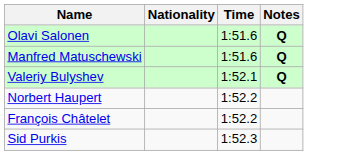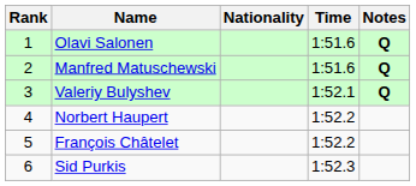 <table class="wikitable sortable" style="text-align:center">
 <tr>
+<th>Rank</th>
 <th>Name</th>
 <th>Nationality</th>
 <th>Time</th>
 <th>Notes</th>
 </tr>
 <tr bgcolor=ccffcc>
+<td>1</td>
 <td align=left><a href='#'>Olavi Salonen</a></td>
 <td align=left></td>
 <td>1:51.6</td>
 <td><strong>Q</strong></td>
 </tr>
 <tr bgcolor=ccffcc>
+<td>2</td>
 <td align=left><a href='#'>Manfred Matuschewski</a></td>
 <td align=left></td>
 <td>1:51.6</td>
 <td><strong>Q</strong></td>
 </tr>
 <tr bgcolor=ccffcc>
+<td>3</td>
 <td align=left><a href='#'>Valeriy Bulyshev</a></td>
 <td align=left></td>
 <td>1:52.1</td>
 <td><strong>Q</strong></td>
 </tr>
 <tr>
+<td>4</td>
 <td align=left><a href='#'>Norbert Haupert</a></td>
 <td align=left></td>
 <td>1:52.2</td>
 <td></td>
 </tr>
 <tr>
+<td>5</td>
 <td align=left><a href='#'>François Châtelet</a></td>
 <td align=left></td>
 <td>1:52.2</td>
 <td></td>
 </tr>
 <tr>
+<td>6</td>
 <td align=left><a href='#'>Sid Purkis</a></td>
 <td align=left></td>
 <td>1:52.3</td>
 <td></td>
 </tr>
 </table>
